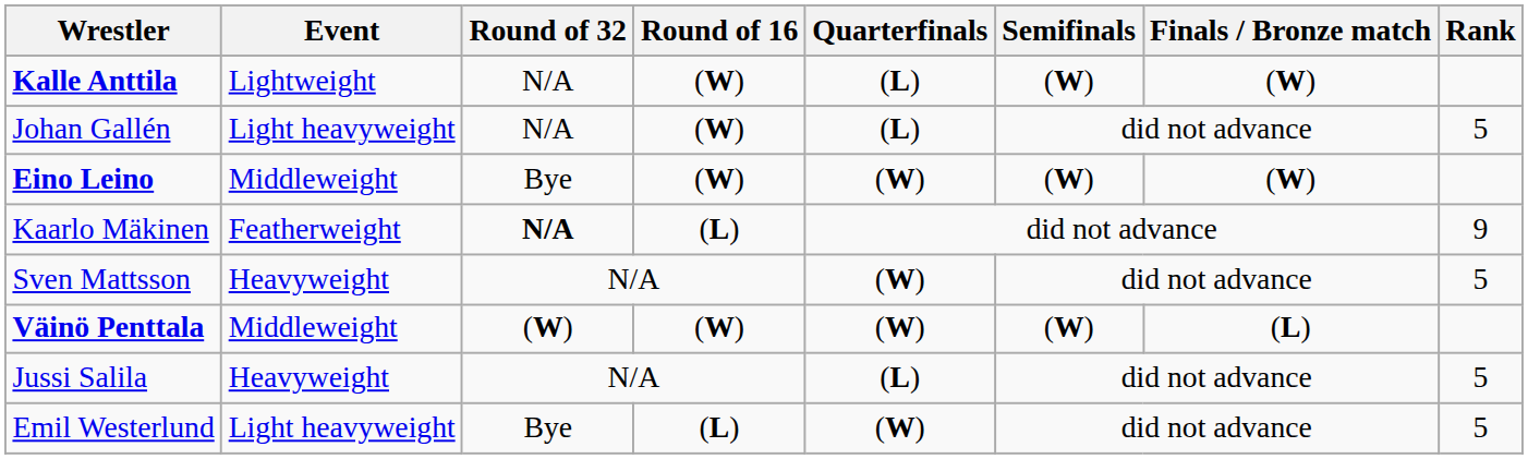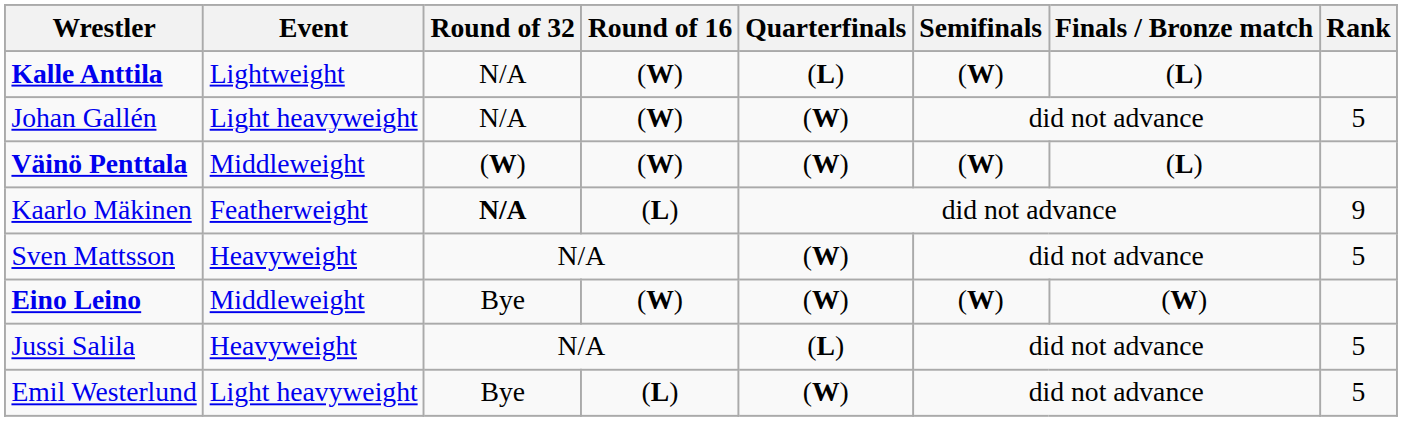 <table class=wikitable style="font-size:90%">
 <tr>
 <th>Wrestler</th>
 <th>Event</th>
 <th>Round of 32</th>
 <th>Round of 16</th>
 <th>Quarterfinals</th>
 <th>Semifinals</th>
 <th>Finals / Bronze match</th>
 <th>Rank</th>
 </tr>
 <tr>
 <td><strong><a href='#'>Kalle Anttila</a></strong></td>
 <td><a href='#'>Lightweight</a></td>
 <td align=center>N/A</td>
 <td align=center> (<strong>W</strong>)</td>
 <td align=center> (<strong>L</strong>)</td>
 <td align=center> (<strong>W</strong>)</td>
-<td align=center> (<strong>W</strong>)</td>
+<td align=center> (<strong>L</strong>)</td>
 <td align=center></td>
 </tr>
 <tr>
 <td><a href='#'>Johan Gallén</a></td>
 <td><a href='#'>Light heavyweight</a></td>
 <td align=center>N/A</td>
 <td align=center> (<strong>W</strong>)</td>
-<td align=center> (<strong>L</strong>)</td>
+<td align=center> (<strong>W</strong>)</td>
 <td align=center colspan=2>did not advance</td>
 <td align=center>5</td>
 </tr>
 <tr>
-<td><strong><a href='#'>Eino Leino</a></strong></td>
+<td><strong><a href='#'>Väinö Penttala</a></strong></td>
 <td><a href='#'>Middleweight</a></td>
-<td align=center>Bye</td>
 <td align=center> (<strong>W</strong>)</td>
 <td align=center> (<strong>W</strong>)</td>
 <td align=center> (<strong>W</strong>)</td>
 <td align=center> (<strong>W</strong>)</td>
+<td align=center> (<strong>L</strong>)</td>
 <td align=center></td>
 </tr>
 <tr>
 <td><a href='#'>Kaarlo Mäkinen</a></td>
 <td><a href='#'>Featherweight</a></td>
 <td align=center><strong>N/A</strong></td>
 <td align=center> (<strong>L</strong>)</td>
 <td align=center colspan=3>did not advance</td>
 <td align=center>9</td>
 </tr>
 <tr>
 <td><a href='#'>Sven Mattsson</a></td>
 <td><a href='#'>Heavyweight</a></td>
 <td align=center colspan=2>N/A</td>
 <td align=center> (<strong>W</strong>)</td>
 <td align=center colspan=2>did not advance</td>
 <td align=center>5</td>
 </tr>
 <tr>
-<td><strong><a href='#'>Väinö Penttala</a></strong></td>
+<td><strong><a href='#'>Eino Leino</a></strong></td>
 <td><a href='#'>Middleweight</a></td>
+<td align=center>Bye</td>
 <td align=center> (<strong>W</strong>)</td>
 <td align=center> (<strong>W</strong>)</td>
 <td align=center> (<strong>W</strong>)</td>
 <td align=center> (<strong>W</strong>)</td>
-<td align=center> (<strong>L</strong>)</td>
 <td align=center></td>
 </tr>
 <tr>
 <td><a href='#'>Jussi Salila</a></td>
 <td><a href='#'>Heavyweight</a></td>
 <td align=center colspan=2>N/A</td>
 <td align=center> (<strong>L</strong>)</td>
 <td align=center colspan=2>did not advance</td>
 <td align=center>5</td>
 </tr>
 <tr>
 <td><a href='#'>Emil Westerlund</a></td>
 <td><a href='#'>Light heavyweight</a></td>
 <td align=center>Bye</td>
 <td align=center> (<strong>L</strong>)</td>
 <td align=center> (<strong>W</strong>)</td>
 <td align=center colspan=2>did not advance</td>
 <td align=center>5</td>
 </tr>
 </table>
